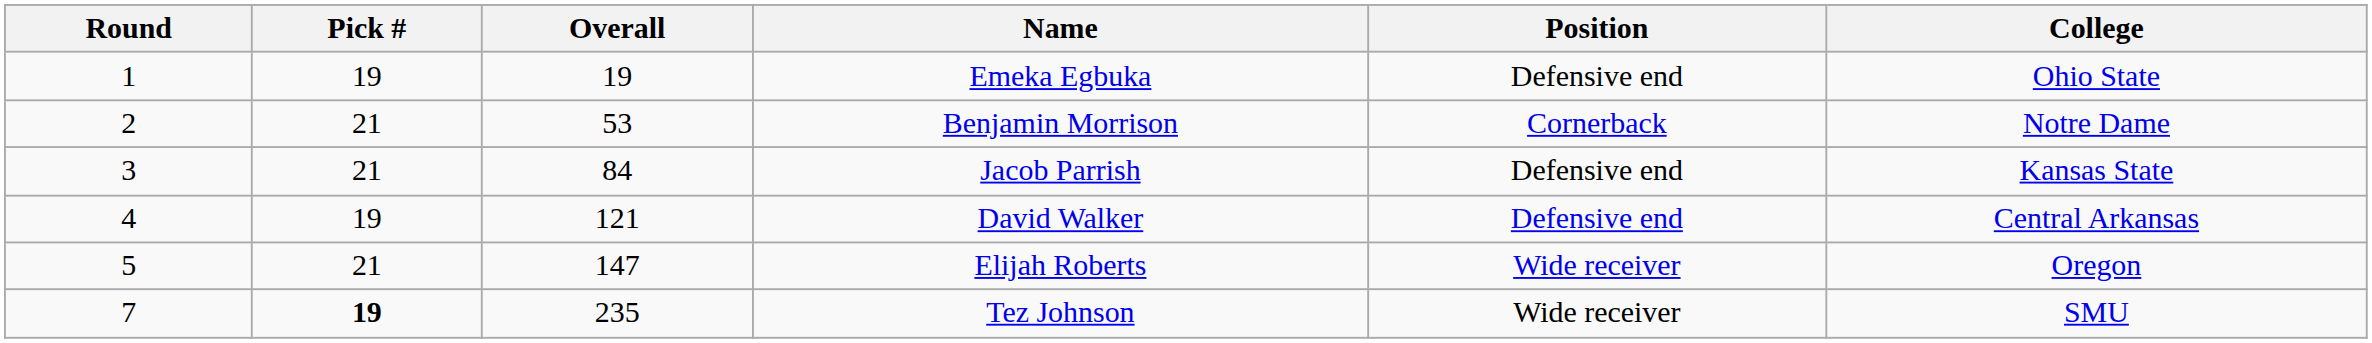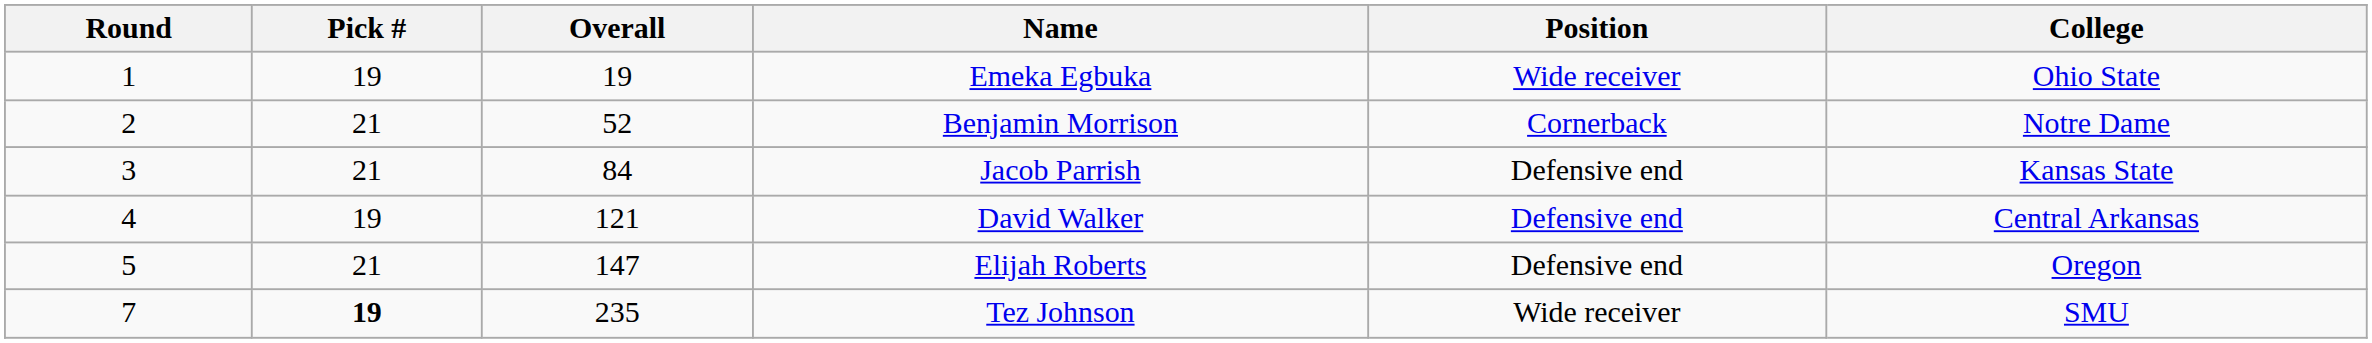 <table class="wikitable sortable sortable" style="width: 100%; text-align:center">
 <tr>
 <th>Round</th>
 <th>Pick #</th>
 <th>Overall</th>
 <th>Name</th>
 <th>Position</th>
 <th>College</th>
 </tr>
 <tr>
 <td>1</td>
 <td>19</td>
 <td>19</td>
 <td><a href='#'>Emeka Egbuka</a></td>
-<td>Defensive end</td>
+<td><a href='#'>Wide receiver</a></td>
 <td><a href='#'>Ohio State</a></td>
 </tr>
 <tr>
 <td>2</td>
 <td>21</td>
-<td>53</td>
+<td>52</td>
 <td><a href='#'>Benjamin Morrison</a></td>
 <td><a href='#'>Cornerback</a></td>
 <td><a href='#'>Notre Dame</a></td>
 </tr>
 <tr>
 <td>3</td>
 <td>21</td>
 <td>84</td>
 <td><a href='#'>Jacob Parrish</a></td>
 <td>Defensive end</td>
 <td><a href='#'>Kansas State</a></td>
 </tr>
 <tr>
 <td>4</td>
 <td>19</td>
 <td>121</td>
 <td><a href='#'>David Walker</a></td>
 <td><a href='#'>Defensive end</a></td>
 <td><a href='#'>Central Arkansas</a></td>
 </tr>
 <tr>
 <td>5</td>
 <td>21</td>
 <td>147</td>
 <td><a href='#'>Elijah Roberts</a></td>
-<td><a href='#'>Wide receiver</a></td>
+<td>Defensive end</td>
 <td><a href='#'>Oregon</a></td>
 </tr>
 <tr>
 <td>7</td>
 <td><strong>19</strong></td>
 <td>235</td>
 <td><a href='#'>Tez Johnson</a></td>
 <td>Wide receiver</td>
 <td><a href='#'>SMU</a></td>
 </tr>
 </table>
